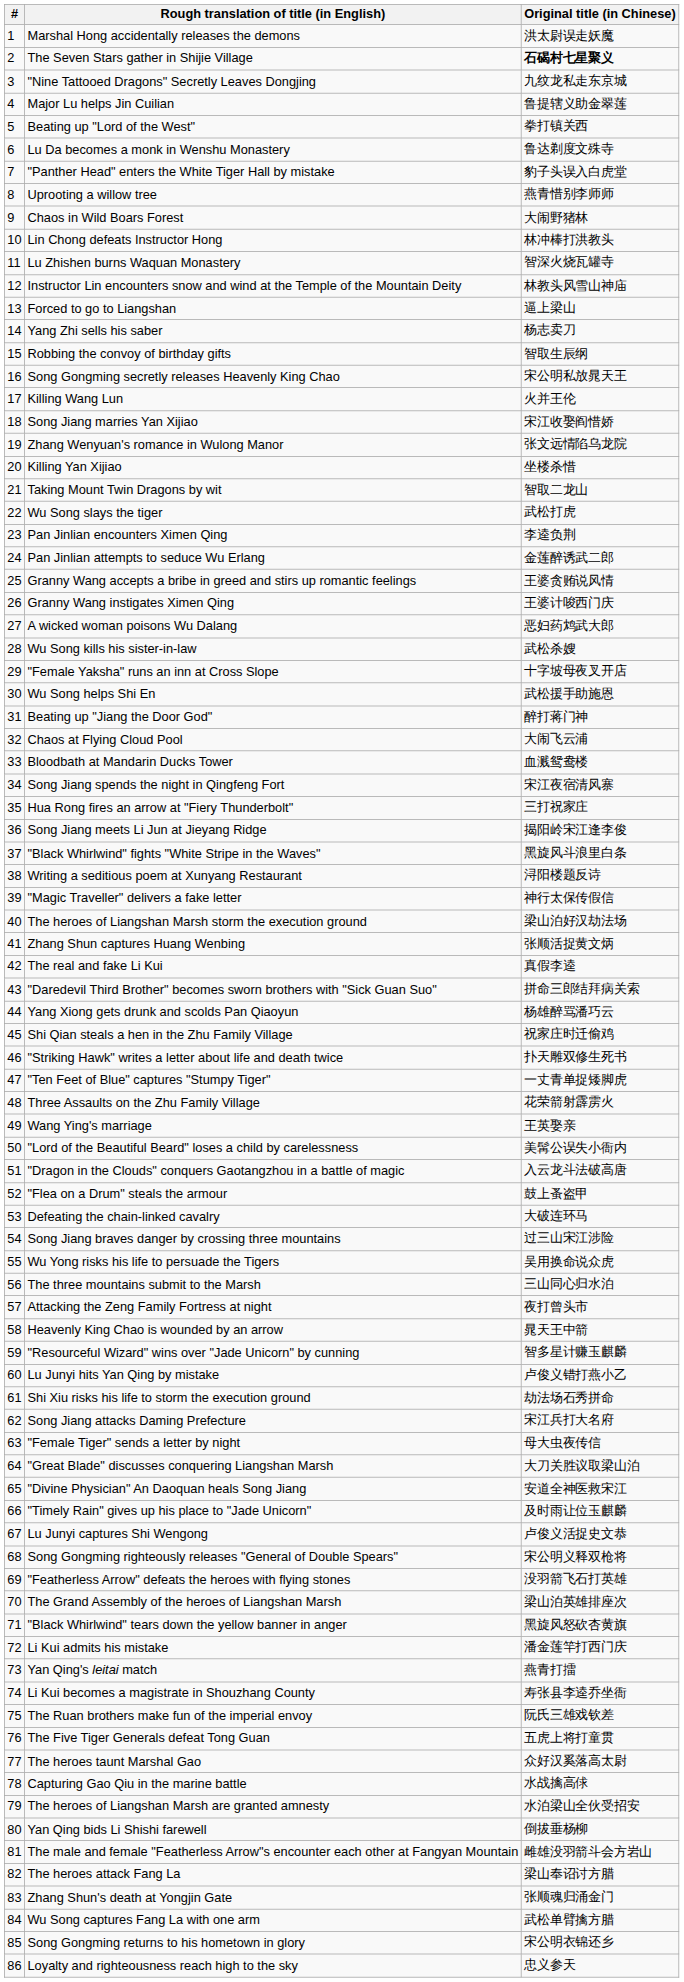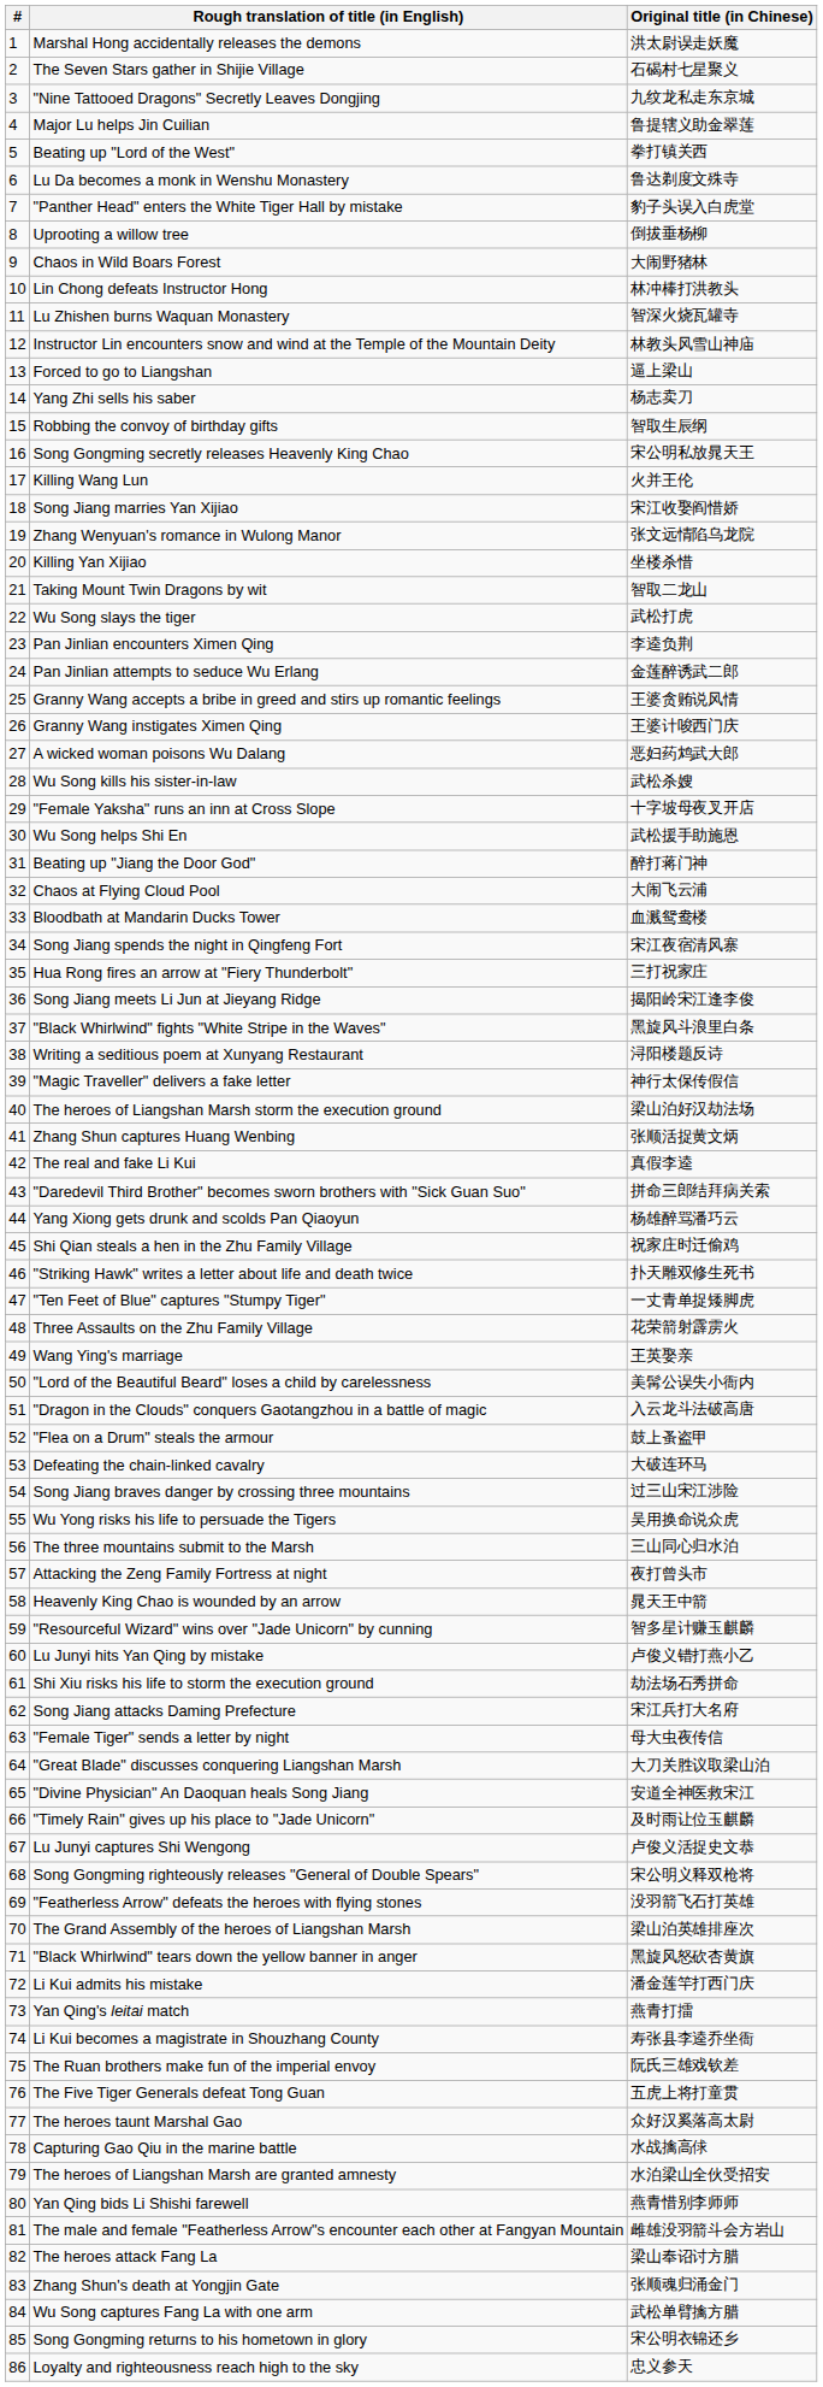 <table class="wikitable mw-collapsible mw-collapsed">
 <tr>
 <th>#</th>
 <th>Rough translation of title (in English)</th>
 <th>Original title (in Chinese)</th>
 </tr>
 <tr>
 <td>1</td>
 <td>Marshal Hong accidentally releases the demons</td>
 <td>洪太尉误走妖魔</td>
 </tr>
 <tr>
 <td>2</td>
 <td>The Seven Stars gather in Shijie Village</td>
-<td><strong>石碣村七星聚义</strong></td>
+<td>石碣村七星聚义</td>
 </tr>
 <tr>
 <td>3</td>
 <td>"Nine Tattooed Dragons" Secretly Leaves Dongjing</td>
 <td>九纹龙私走东京城</td>
 </tr>
 <tr>
 <td>4</td>
 <td>Major Lu helps Jin Cuilian</td>
 <td>鲁提辖义助金翠莲</td>
 </tr>
 <tr>
 <td>5</td>
 <td>Beating up "Lord of the West"</td>
 <td>拳打镇关西</td>
 </tr>
 <tr>
 <td>6</td>
 <td>Lu Da becomes a monk in Wenshu Monastery</td>
 <td>鲁达剃度文殊寺</td>
 </tr>
 <tr>
 <td>7</td>
 <td>"Panther Head" enters the White Tiger Hall by mistake</td>
 <td>豹子头误入白虎堂</td>
 </tr>
 <tr>
 <td>8</td>
 <td>Uprooting a willow tree</td>
-<td>燕青惜别李师师</td>
+<td>倒拔垂杨柳</td>
 </tr>
 <tr>
 <td>9</td>
 <td>Chaos in Wild Boars Forest</td>
 <td>大闹野猪林</td>
 </tr>
 <tr>
 <td>10</td>
 <td>Lin Chong defeats Instructor Hong</td>
 <td>林冲棒打洪教头</td>
 </tr>
 <tr>
 <td>11</td>
 <td>Lu Zhishen burns Waquan Monastery</td>
 <td>智深火烧瓦罐寺</td>
 </tr>
 <tr>
 <td>12</td>
 <td>Instructor Lin encounters snow and wind at the Temple of the Mountain Deity</td>
 <td>林教头风雪山神庙</td>
 </tr>
 <tr>
 <td>13</td>
 <td>Forced to go to Liangshan</td>
 <td>逼上梁山</td>
 </tr>
 <tr>
 <td>14</td>
 <td>Yang Zhi sells his saber</td>
 <td>杨志卖刀</td>
 </tr>
 <tr>
 <td>15</td>
 <td>Robbing the convoy of birthday gifts</td>
 <td>智取生辰纲</td>
 </tr>
 <tr>
 <td>16</td>
 <td>Song Gongming secretly releases Heavenly King Chao</td>
 <td>宋公明私放晁天王</td>
 </tr>
 <tr>
 <td>17</td>
 <td>Killing Wang Lun</td>
 <td>火并王伦</td>
 </tr>
 <tr>
 <td>18</td>
 <td>Song Jiang marries Yan Xijiao</td>
 <td>宋江收娶阎惜娇</td>
 </tr>
 <tr>
 <td>19</td>
 <td>Zhang Wenyuan's romance in Wulong Manor</td>
 <td>张文远情陷乌龙院</td>
 </tr>
 <tr>
 <td>20</td>
 <td>Killing Yan Xijiao</td>
 <td>坐楼杀惜</td>
 </tr>
 <tr>
 <td>21</td>
 <td>Taking Mount Twin Dragons by wit</td>
 <td>智取二龙山</td>
 </tr>
 <tr>
 <td>22</td>
 <td>Wu Song slays the tiger</td>
 <td>武松打虎</td>
 </tr>
 <tr>
 <td>23</td>
 <td>Pan Jinlian encounters Ximen Qing</td>
 <td>李逵负荆</td>
 </tr>
 <tr>
 <td>24</td>
 <td>Pan Jinlian attempts to seduce Wu Erlang</td>
 <td>金莲醉诱武二郎</td>
 </tr>
 <tr>
 <td>25</td>
 <td>Granny Wang accepts a bribe in greed and stirs up romantic feelings</td>
 <td>王婆贪贿说风情</td>
 </tr>
 <tr>
 <td>26</td>
 <td>Granny Wang instigates Ximen Qing</td>
 <td>王婆计唆西门庆</td>
 </tr>
 <tr>
 <td>27</td>
 <td>A wicked woman poisons Wu Dalang</td>
 <td>恶妇药鸩武大郎</td>
 </tr>
 <tr>
 <td>28</td>
 <td>Wu Song kills his sister-in-law</td>
 <td>武松杀嫂</td>
 </tr>
 <tr>
 <td>29</td>
 <td>"Female Yaksha" runs an inn at Cross Slope</td>
 <td>十字坡母夜叉开店</td>
 </tr>
 <tr>
 <td>30</td>
 <td>Wu Song helps Shi En</td>
 <td>武松援手助施恩</td>
 </tr>
 <tr>
 <td>31</td>
 <td>Beating up "Jiang the Door God"</td>
 <td>醉打蒋门神</td>
 </tr>
 <tr>
 <td>32</td>
 <td>Chaos at Flying Cloud Pool</td>
 <td>大闹飞云浦</td>
 </tr>
 <tr>
 <td>33</td>
 <td>Bloodbath at Mandarin Ducks Tower</td>
 <td>血溅鸳鸯楼</td>
 </tr>
 <tr>
 <td>34</td>
 <td>Song Jiang spends the night in Qingfeng Fort</td>
 <td>宋江夜宿清风寨</td>
 </tr>
 <tr>
 <td>35</td>
 <td>Hua Rong fires an arrow at "Fiery Thunderbolt"</td>
 <td>三打祝家庄</td>
 </tr>
 <tr>
 <td>36</td>
 <td>Song Jiang meets Li Jun at Jieyang Ridge</td>
 <td>揭阳岭宋江逢李俊</td>
 </tr>
 <tr>
 <td>37</td>
 <td>"Black Whirlwind" fights "White Stripe in the Waves"</td>
 <td>黑旋风斗浪里白条</td>
 </tr>
 <tr>
 <td>38</td>
 <td>Writing a seditious poem at Xunyang Restaurant</td>
 <td>浔阳楼题反诗</td>
 </tr>
 <tr>
 <td>39</td>
 <td>"Magic Traveller" delivers a fake letter</td>
 <td>神行太保传假信</td>
 </tr>
 <tr>
 <td>40</td>
 <td>The heroes of Liangshan Marsh storm the execution ground</td>
 <td>梁山泊好汉劫法场</td>
 </tr>
 <tr>
 <td>41</td>
 <td>Zhang Shun captures Huang Wenbing</td>
 <td>张顺活捉黄文炳</td>
 </tr>
 <tr>
 <td>42</td>
 <td>The real and fake Li Kui</td>
 <td>真假李逵</td>
 </tr>
 <tr>
 <td>43</td>
 <td>"Daredevil Third Brother" becomes sworn brothers with "Sick Guan Suo"</td>
 <td>拼命三郎结拜病关索</td>
 </tr>
 <tr>
 <td>44</td>
 <td>Yang Xiong gets drunk and scolds Pan Qiaoyun</td>
 <td>杨雄醉骂潘巧云</td>
 </tr>
 <tr>
 <td>45</td>
 <td>Shi Qian steals a hen in the Zhu Family Village</td>
 <td>祝家庄时迁偷鸡</td>
 </tr>
 <tr>
 <td>46</td>
 <td>"Striking Hawk" writes a letter about life and death twice</td>
 <td>扑天雕双修生死书</td>
 </tr>
 <tr>
 <td>47</td>
 <td>"Ten Feet of Blue" captures "Stumpy Tiger"</td>
 <td>一丈青单捉矮脚虎</td>
 </tr>
 <tr>
 <td>48</td>
 <td>Three Assaults on the Zhu Family Village</td>
 <td>花荣箭射霹雳火</td>
 </tr>
 <tr>
 <td>49</td>
 <td>Wang Ying's marriage</td>
 <td>王英娶亲</td>
 </tr>
 <tr>
 <td>50</td>
 <td>"Lord of the Beautiful Beard" loses a child by carelessness</td>
 <td>美髯公误失小衙内</td>
 </tr>
 <tr>
 <td>51</td>
 <td>"Dragon in the Clouds" conquers Gaotangzhou in a battle of magic</td>
 <td>入云龙斗法破高唐</td>
 </tr>
 <tr>
 <td>52</td>
 <td>"Flea on a Drum" steals the armour</td>
 <td>鼓上蚤盗甲</td>
 </tr>
 <tr>
 <td>53</td>
 <td>Defeating the chain-linked cavalry</td>
 <td>大破连环马</td>
 </tr>
 <tr>
 <td>54</td>
 <td>Song Jiang braves danger by crossing three mountains</td>
 <td>过三山宋江涉险</td>
 </tr>
 <tr>
 <td>55</td>
 <td>Wu Yong risks his life to persuade the Tigers</td>
 <td>吴用换命说众虎</td>
 </tr>
 <tr>
 <td>56</td>
 <td>The three mountains submit to the Marsh</td>
 <td>三山同心归水泊</td>
 </tr>
 <tr>
 <td>57</td>
 <td>Attacking the Zeng Family Fortress at night</td>
 <td>夜打曾头市</td>
 </tr>
 <tr>
 <td>58</td>
 <td>Heavenly King Chao is wounded by an arrow</td>
 <td>晁天王中箭</td>
 </tr>
 <tr>
 <td>59</td>
 <td>"Resourceful Wizard" wins over "Jade Unicorn" by cunning</td>
 <td>智多星计赚玉麒麟</td>
 </tr>
 <tr>
 <td>60</td>
 <td>Lu Junyi hits Yan Qing by mistake</td>
 <td>卢俊义错打燕小乙</td>
 </tr>
 <tr>
 <td>61</td>
 <td>Shi Xiu risks his life to storm the execution ground</td>
 <td>劫法场石秀拼命</td>
 </tr>
 <tr>
 <td>62</td>
 <td>Song Jiang attacks Daming Prefecture</td>
 <td>宋江兵打大名府</td>
 </tr>
 <tr>
 <td>63</td>
 <td>"Female Tiger" sends a letter by night</td>
 <td>母大虫夜传信</td>
 </tr>
 <tr>
 <td>64</td>
 <td>"Great Blade" discusses conquering Liangshan Marsh</td>
 <td>大刀关胜议取梁山泊</td>
 </tr>
 <tr>
 <td>65</td>
 <td>"Divine Physician" An Daoquan heals Song Jiang</td>
 <td>安道全神医救宋江</td>
 </tr>
 <tr>
 <td>66</td>
 <td>"Timely Rain" gives up his place to "Jade Unicorn"</td>
 <td>及时雨让位玉麒麟</td>
 </tr>
 <tr>
 <td>67</td>
 <td>Lu Junyi captures Shi Wengong</td>
 <td>卢俊义活捉史文恭</td>
 </tr>
 <tr>
 <td>68</td>
 <td>Song Gongming righteously releases "General of Double Spears"</td>
 <td>宋公明义释双枪将</td>
 </tr>
 <tr>
 <td>69</td>
 <td>"Featherless Arrow" defeats the heroes with flying stones</td>
 <td>没羽箭飞石打英雄</td>
 </tr>
 <tr>
 <td>70</td>
 <td>The Grand Assembly of the heroes of Liangshan Marsh</td>
 <td>梁山泊英雄排座次</td>
 </tr>
 <tr>
 <td>71</td>
 <td>"Black Whirlwind" tears down the yellow banner in anger</td>
 <td>黑旋风怒砍杏黄旗</td>
 </tr>
 <tr>
 <td>72</td>
 <td>Li Kui admits his mistake</td>
 <td>潘金莲竿打西门庆</td>
 </tr>
 <tr>
 <td>73</td>
 <td>Yan Qing's <em>leitai</em> match</td>
 <td>燕青打擂</td>
 </tr>
 <tr>
 <td>74</td>
 <td>Li Kui becomes a magistrate in Shouzhang County</td>
 <td>寿张县李逵乔坐衙</td>
 </tr>
 <tr>
 <td>75</td>
 <td>The Ruan brothers make fun of the imperial envoy</td>
 <td>阮氏三雄戏钦差</td>
 </tr>
 <tr>
 <td>76</td>
 <td>The Five Tiger Generals defeat Tong Guan</td>
 <td>五虎上将打童贯</td>
 </tr>
 <tr>
 <td>77</td>
 <td>The heroes taunt Marshal Gao</td>
 <td>众好汉奚落高太尉</td>
 </tr>
 <tr>
 <td>78</td>
 <td>Capturing Gao Qiu in the marine battle</td>
 <td>水战擒高俅</td>
 </tr>
 <tr>
 <td>79</td>
 <td>The heroes of Liangshan Marsh are granted amnesty</td>
 <td>水泊梁山全伙受招安</td>
 </tr>
 <tr>
 <td>80</td>
 <td>Yan Qing bids Li Shishi farewell</td>
-<td>倒拔垂杨柳</td>
+<td>燕青惜别李师师</td>
 </tr>
 <tr>
 <td>81</td>
 <td>The male and female "Featherless Arrow"s encounter each other at Fangyan Mountain</td>
 <td>雌雄没羽箭斗会方岩山</td>
 </tr>
 <tr>
 <td>82</td>
 <td>The heroes attack Fang La</td>
 <td>梁山奉诏讨方腊</td>
 </tr>
 <tr>
 <td>83</td>
 <td>Zhang Shun's death at Yongjin Gate</td>
 <td>张顺魂归涌金门</td>
 </tr>
 <tr>
 <td>84</td>
 <td>Wu Song captures Fang La with one arm</td>
 <td>武松单臂擒方腊</td>
 </tr>
 <tr>
 <td>85</td>
 <td>Song Gongming returns to his hometown in glory</td>
 <td>宋公明衣锦还乡</td>
 </tr>
 <tr>
 <td>86</td>
 <td>Loyalty and righteousness reach high to the sky</td>
 <td>忠义参天</td>
 </tr>
 </table>
